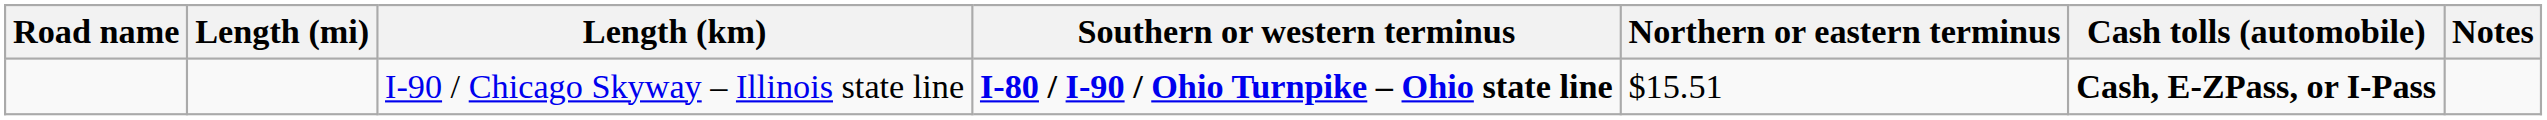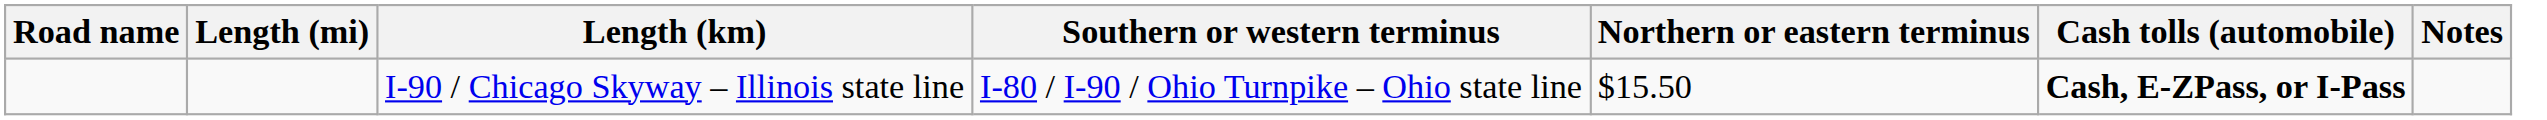 <table class=wikitable>
 <tr>
 <th scope=col>Road name</th>
 <th scope=col>Length (mi)</th>
 <th scope=col>Length (km)</th>
 <th scope=col>Southern or western terminus</th>
 <th scope=col>Northern or eastern terminus</th>
 <th scope=col>Cash tolls (automobile)</th>
 <th scope=col>Notes</th>
 </tr>
 <tr>
 <td></td>
 <td></td>
 <td><a href='#'>I-90</a> / <a href='#'>Chicago Skyway</a> – <a href='#'>Illinois</a> state line</td>
-<td><strong><a href='#'>I-80</a> / <a href='#'>I-90</a> / <a href='#'>Ohio Turnpike</a> – <a href='#'>Ohio</a> state line</strong></td>
-<td>$15.51</td>
+<td><a href='#'>I-80</a> / <a href='#'>I-90</a> / <a href='#'>Ohio Turnpike</a> – <a href='#'>Ohio</a> state line</td>
+<td>$15.50</td>
 <td><strong>Cash, E-ZPass, or I-Pass</strong></td>
 </tr>
 </table>
